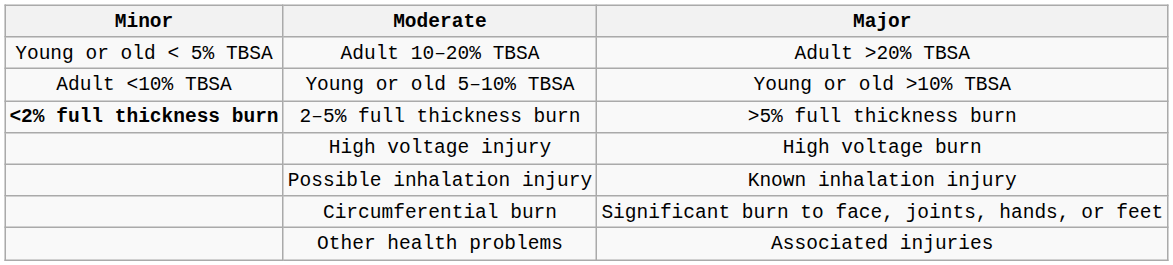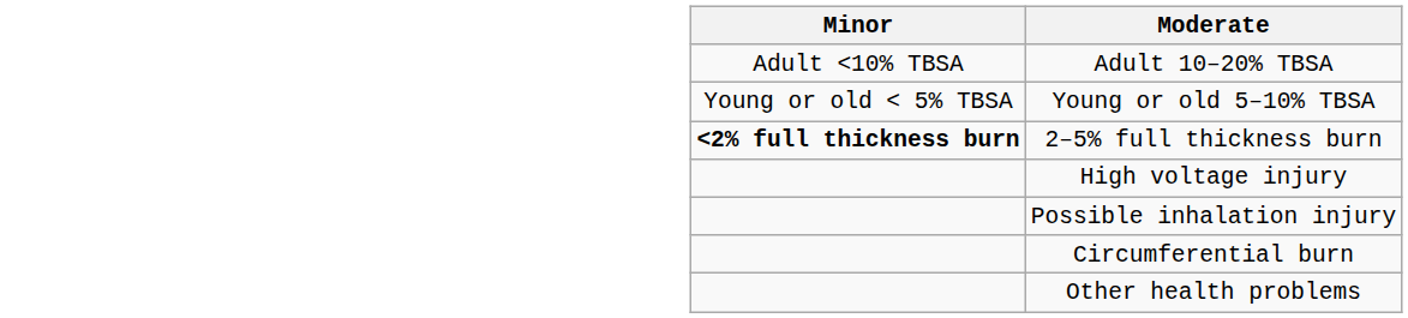 <table class="wikitable" style = "float: right; margin-left:15px; text-align:center">
 <tr>
 <th>Minor</th>
 <th>Moderate</th>
-<th>Major</th>
+</tr>
+<tr>
+<td>Adult <10% TBSA</td>
+<td>Adult 10–20% TBSA</td>
 </tr>
 <tr>
 <td>Young or old < 5% TBSA</td>
-<td>Adult 10–20% TBSA</td>
-<td>Adult >20% TBSA</td>
-</tr>
-<tr>
-<td>Adult <10% TBSA</td>
 <td>Young or old 5–10% TBSA</td>
-<td>Young or old >10% TBSA</td>
 </tr>
 <tr>
 <td><strong><2% full thickness burn</strong></td>
 <td>2–5% full thickness burn</td>
-<td>>5% full thickness burn</td>
 </tr>
 <tr>
 <td></td>
 <td>High voltage injury</td>
-<td>High voltage burn</td>
 </tr>
 <tr>
 <td></td>
 <td>Possible inhalation injury</td>
-<td>Known inhalation injury</td>
 </tr>
 <tr>
 <td></td>
 <td>Circumferential burn</td>
-<td>Significant burn to face, joints, hands, or feet</td>
 </tr>
 <tr>
 <td></td>
 <td>Other health problems</td>
-<td>Associated injuries</td>
 </tr>
 </table>
